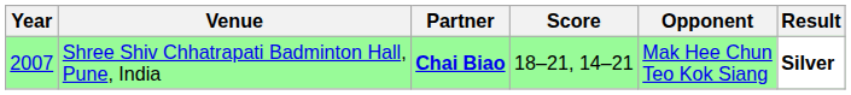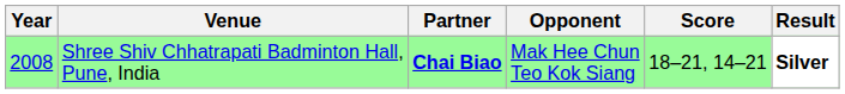 <table class="sortable wikitable" style="font-size: 90%;">
 <tr>
 <th>Year</th>
 <th>Venue</th>
 <th>Partner</th>
+<th>Opponent</th>
 <th>Score</th>
-<th>Opponent</th>
 <th>Result</th>
 </tr>
 <tr style="background:#98FB98">
-<td align="center"><a href='#'>2007</a></td>
+<td align="center"><a href='#'>2008</a></td>
 <td align="left"><a href='#'>Shree Shiv Chhatrapati Badminton Hall</a>,<br><a href='#'>Pune</a>, India</td>
 <td align="left"><strong> <a href='#'>Chai Biao</a></strong></td>
+<td align="left"> <a href='#'>Mak Hee Chun</a><br> <a href='#'>Teo Kok Siang</a></td>
 <td align="left">18–21, 14–21</td>
-<td align="left"> <a href='#'>Mak Hee Chun</a><br> <a href='#'>Teo Kok Siang</a></td>
 <td style="text-align:left; background:white"> <strong>Silver</strong></td>
 </tr>
 </table>
